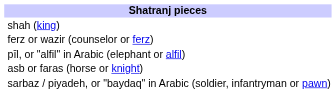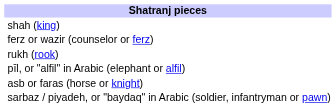 <table class="toccolours" style="float:left; margin-left:15px;">
 <tr>
 <th colspan="2" style="background:#ccf;">Shatranj pieces</th>
 </tr>
 <tr>
 <td></td>
 <td>shah (<a href='#'>king</a>)</td>
 </tr>
 <tr>
 <td></td>
 <td>ferz or wazir (counselor or <a href='#'>ferz</a>)</td>
 </tr>
 <tr>
 <td></td>
+<td>rukh (<a href='#'>rook</a>)</td>
+</tr>
+<tr>
+<td></td>
 <td>pīl, or "alfil" in Arabic (elephant or <a href='#'>alfil</a>)</td>
 </tr>
 <tr>
 <td></td>
 <td>asb or faras (horse or <a href='#'>knight</a>)</td>
 </tr>
 <tr>
 <td></td>
 <td>sarbaz / piyadeh, or "baydaq" in Arabic (soldier, infantryman or <a href='#'>pawn</a>)</td>
 </tr>
 </table>
